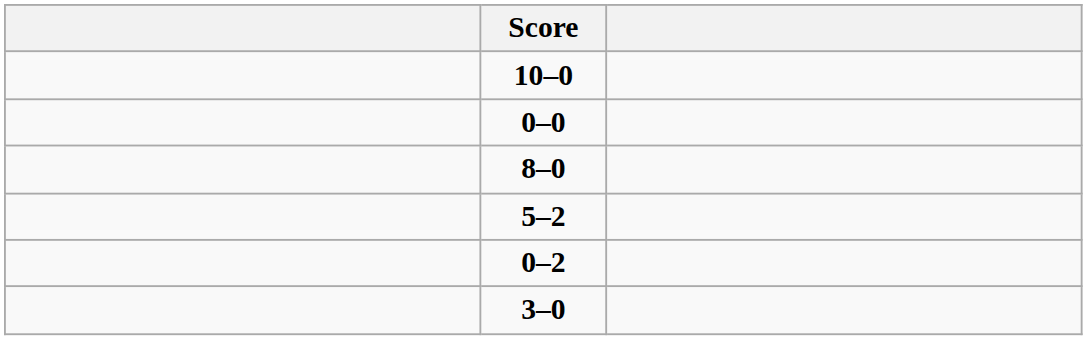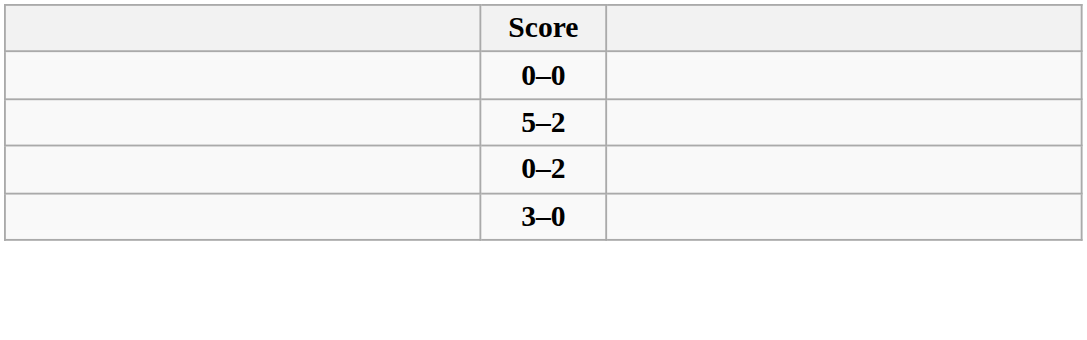 <table class="wikitable" style="text-align: center; font-size:100% ">
 <tr>
 <th align="right" width="250"></th>
 <th width="60">Score</th>
 <th align="left" width="250"></th>
 </tr>
 <tr>
 <td align=left></td>
-<td align=center><strong>10–0</strong></td>
-<td align=left></td>
-</tr>
-<tr>
-<td align=left></td>
 <td align=center><strong>0–0</strong></td>
-<td align=left></td>
-</tr>
-<tr>
-<td align=left></td>
-<td align=center><strong>8–0</strong></td>
 <td align=left></td>
 </tr>
 <tr>
 <td align=left></td>
 <td align=center><strong>5–2</strong></td>
 <td align=left></td>
 </tr>
 <tr>
 <td align=left></td>
 <td align=center><strong>0–2</strong></td>
 <td align=left></td>
 </tr>
 <tr>
 <td align=left></td>
 <td align=center><strong>3–0</strong></td>
 <td align=left></td>
 </tr>
 </table>
